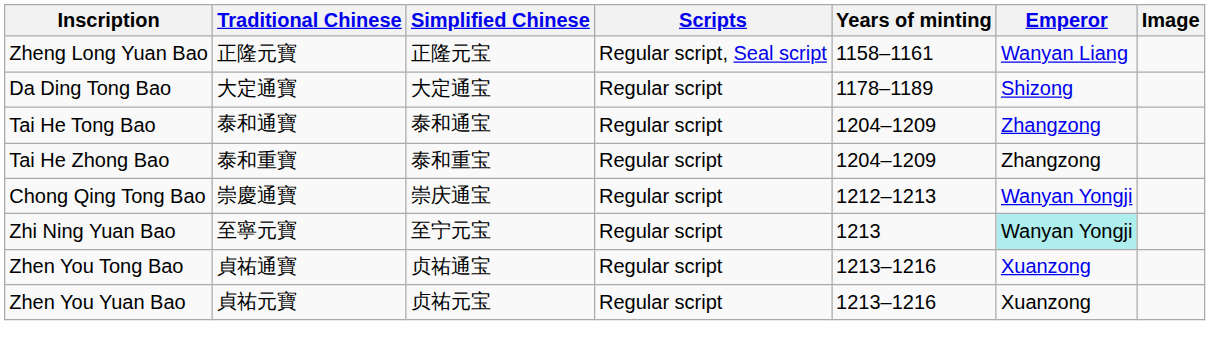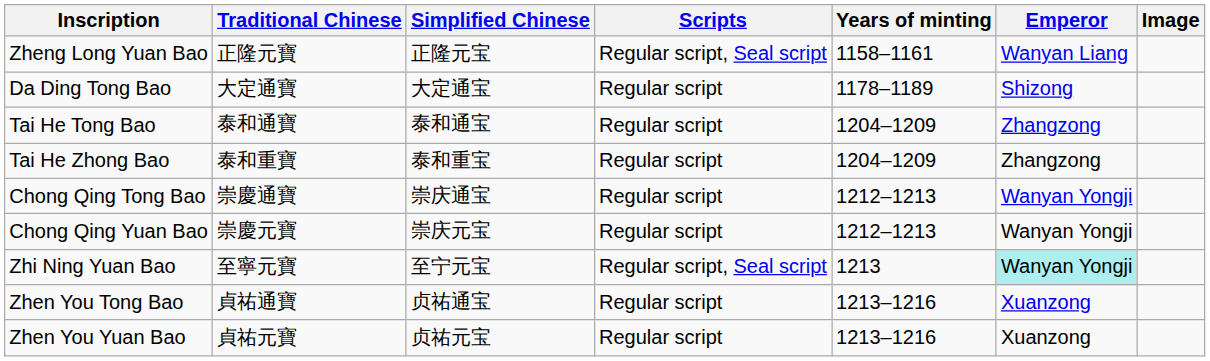 <table class="wikitable">
 <tr>
 <th>Inscription</th>
 <th><a href='#'>Traditional Chinese</a></th>
 <th><a href='#'>Simplified Chinese</a></th>
 <th><a href='#'>Scripts</a></th>
 <th>Years of minting</th>
 <th><a href='#'>Emperor</a></th>
 <th>Image</th>
 </tr>
 <tr>
 <td>Zheng Long Yuan Bao</td>
 <td>正隆元寶</td>
 <td>正隆元宝</td>
 <td>Regular script, <a href='#'>Seal script</a></td>
 <td>1158–1161</td>
 <td><a href='#'>Wanyan Liang</a></td>
 <td></td>
 </tr>
 <tr>
 <td>Da Ding Tong Bao</td>
 <td>大定通寶</td>
 <td>大定通宝</td>
 <td>Regular script</td>
 <td>1178–1189</td>
 <td><a href='#'>Shizong</a></td>
 <td></td>
 </tr>
 <tr>
 <td>Tai He Tong Bao</td>
 <td>泰和通寶</td>
 <td>泰和通宝</td>
 <td>Regular script</td>
 <td>1204–1209</td>
 <td><a href='#'>Zhangzong</a></td>
 <td></td>
 </tr>
 <tr>
 <td>Tai He Zhong Bao</td>
 <td>泰和重寶</td>
 <td>泰和重宝</td>
 <td>Regular script</td>
 <td>1204–1209</td>
 <td>Zhangzong</td>
 <td></td>
 </tr>
 <tr>
 <td>Chong Qing Tong Bao</td>
 <td>崇慶通寶</td>
 <td>崇庆通宝</td>
 <td>Regular script</td>
 <td>1212–1213</td>
 <td><a href='#'>Wanyan Yongji</a></td>
 <td></td>
 </tr>
 <tr>
+<td>Chong Qing Yuan Bao</td>
+<td>崇慶元寶</td>
+<td>崇庆元宝</td>
+<td>Regular script</td>
+<td>1212–1213</td>
+<td>Wanyan Yongji</td>
+<td></td>
+</tr>
+<tr>
 <td>Zhi Ning Yuan Bao</td>
 <td>至寧元寶</td>
 <td>至宁元宝</td>
-<td>Regular script</td>
+<td>Regular script, <a href='#'>Seal script</a></td>
 <td>1213</td>
 <td style="background: paleturquoise;">Wanyan Yongji</td>
 <td></td>
 </tr>
 <tr>
 <td>Zhen You Tong Bao</td>
 <td>貞祐通寶</td>
 <td>贞祐通宝</td>
 <td>Regular script</td>
 <td>1213–1216</td>
 <td><a href='#'>Xuanzong</a></td>
 <td></td>
 </tr>
 <tr>
 <td>Zhen You Yuan Bao</td>
 <td>貞祐元寶</td>
 <td>贞祐元宝</td>
 <td>Regular script</td>
 <td>1213–1216</td>
 <td>Xuanzong</td>
 <td></td>
 </tr>
 </table>
